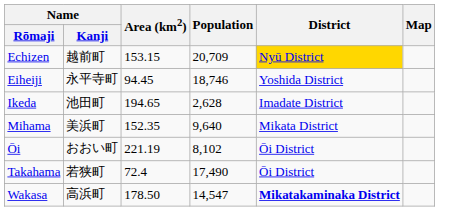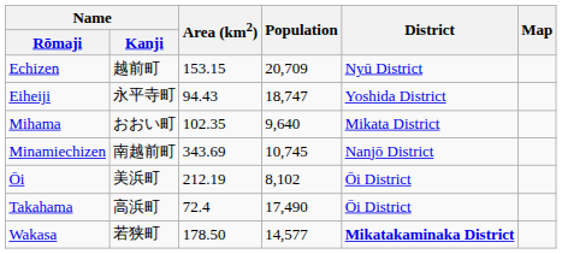 <table class="wikitable sortable">
 <tr>
 <th colspan="2">Name</th>
 <th rowspan="2">Area (km<sup>2</sup>)</th>
 <th rowspan="2">Population</th>
 <th rowspan="2">District</th>
 <th rowspan="2">Map</th>
 </tr>
 <tr>
 <th><a href='#'>Rōmaji</a></th>
 <th><a href='#'>Kanji</a></th>
 </tr>
 <tr>
 <td> <a href='#'>Echizen</a></td>
 <td>越前町</td>
 <td>153.15</td>
 <td>20,709</td>
-<td style="background: gold;"><a href='#'>Nyū District</a></td>
+<td><a href='#'>Nyū District</a></td>
 <td></td>
 </tr>
 <tr>
 <td> <a href='#'>Eiheiji</a></td>
 <td>永平寺町</td>
-<td>94.45</td>
-<td>18,746</td>
+<td>94.43</td>
+<td>18,747</td>
 <td><a href='#'>Yoshida District</a></td>
 <td></td>
 </tr>
 <tr>
-<td> <a href='#'>Ikeda</a></td>
-<td>池田町</td>
-<td>194.65</td>
-<td>2,628</td>
-<td><a href='#'>Imadate District</a></td>
-<td></td>
-</tr>
-<tr>
 <td> <a href='#'>Mihama</a></td>
-<td>美浜町</td>
-<td>152.35</td>
+<td>おおい町</td>
+<td>102.35</td>
 <td>9,640</td>
 <td><a href='#'>Mikata District</a></td>
 <td></td>
 </tr>
 <tr>
+<td> <a href='#'>Minamiechizen</a></td>
+<td>南越前町</td>
+<td>343.69</td>
+<td>10,745</td>
+<td><a href='#'>Nanjō District</a></td>
+<td></td>
+</tr>
+<tr>
 <td> <a href='#'>Ōi</a></td>
-<td>おおい町</td>
-<td>221.19</td>
+<td>美浜町</td>
+<td>212.19</td>
 <td>8,102</td>
 <td><a href='#'>Ōi District</a></td>
 <td></td>
 </tr>
 <tr>
 <td> <a href='#'>Takahama</a></td>
-<td>若狭町</td>
+<td>高浜町</td>
 <td>72.4</td>
 <td>17,490</td>
 <td><a href='#'>Ōi District</a></td>
 <td></td>
 </tr>
 <tr>
 <td> <a href='#'>Wakasa</a></td>
-<td>高浜町</td>
+<td>若狭町</td>
 <td>178.50</td>
-<td>14,547</td>
+<td>14,577</td>
 <td><strong><a href='#'>Mikatakaminaka District</a></strong></td>
 <td></td>
 </tr>
 </table>
